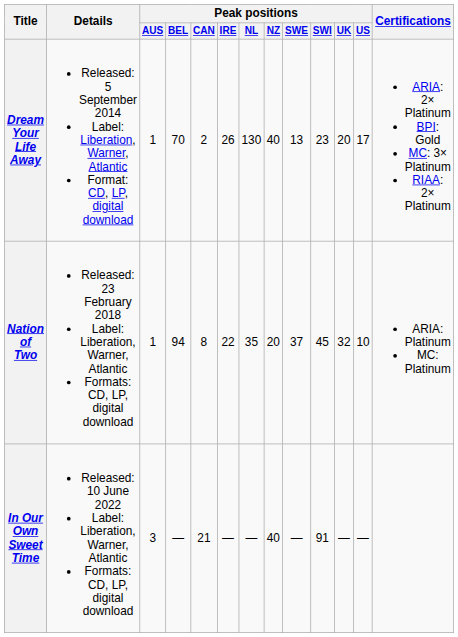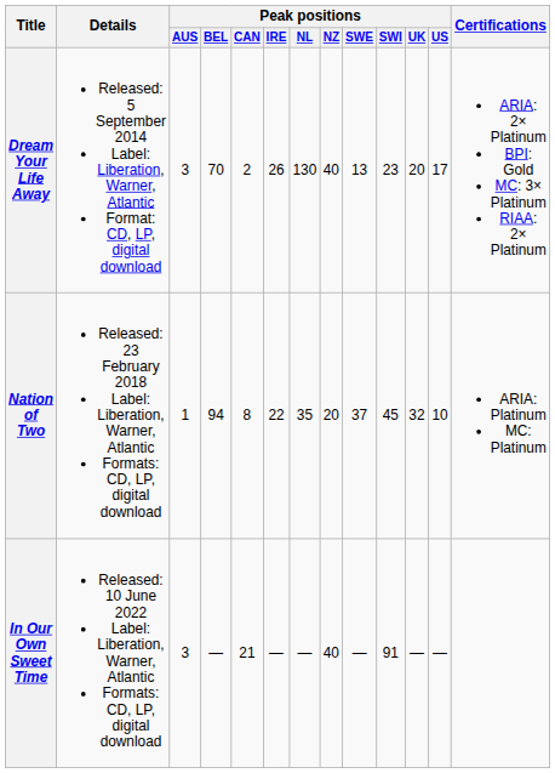 <table class="wikitable plainrowheaders" style="text-align:center;">
 <tr>
 <th scope="col" rowspan="2">Title</th>
 <th scope="col" rowspan="2">Details</th>
 <th scope="col" colspan="10">Peak positions</th>
 <th scope="col" rowspan="2"><a href='#'>Certifications</a></th>
 </tr>
 <tr>
 <th scope="col" style="width:3em;font-size:85%;"><a href='#'>AUS</a><br></th>
 <th scope="col" style="width:3em;font-size:85%;"><a href='#'>BEL</a><br></th>
 <th scope="col" style="width:3em;font-size:85%;"><a href='#'>CAN</a><br></th>
 <th scope="col" style="width:3em;font-size:85%;"><a href='#'>IRE</a><br></th>
 <th scope="col" style="width:3em;font-size:85%;"><a href='#'>NL</a><br></th>
 <th scope="col" style="width:3em;font-size:85%;"><a href='#'>NZ</a><br></th>
 <th scope="col" style="width:3em;font-size:85%;"><a href='#'>SWE</a><br></th>
 <th scope="col" style="width:3em;font-size:85%;"><a href='#'>SWI</a><br></th>
 <th scope="col" style="width:3em;font-size:85%;"><a href='#'>UK</a><br></th>
 <th scope="col" style="width:3em;font-size:85%;"><a href='#'>US</a><br></th>
 </tr>
 <tr>
 <th scope="row"><em><a href='#'>Dream Your Life Away</a></em></th>
 <td><br><ul><li>Released: 5 September 2014</li><li>Label: <a href='#'>Liberation</a>, <a href='#'>Warner</a>, <a href='#'>Atlantic</a></li><li>Format: <a href='#'>CD</a>, <a href='#'>LP</a>, <a href='#'>digital download</a></li></ul></td>
-<td>1</td>
+<td>3</td>
 <td>70</td>
 <td>2</td>
 <td>26</td>
 <td>130</td>
 <td>40</td>
 <td>13</td>
 <td>23</td>
 <td>20</td>
 <td>17</td>
 <td><br><ul><li><a href='#'>ARIA</a>: 2× Platinum</li><li><a href='#'>BPI</a>: Gold</li><li><a href='#'>MC</a>: 3× Platinum</li><li><a href='#'>RIAA</a>: 2× Platinum</li></ul></td>
 </tr>
 <tr>
 <th scope="row"><em><a href='#'>Nation of Two</a></em></th>
 <td><br><ul><li>Released: 23 February 2018</li><li>Label: Liberation, Warner, Atlantic</li><li>Formats: CD, LP, digital download</li></ul></td>
 <td>1</td>
 <td>94</td>
 <td>8</td>
 <td>22</td>
 <td>35</td>
 <td>20</td>
 <td>37</td>
 <td>45</td>
 <td>32</td>
 <td>10</td>
 <td><br><ul><li>ARIA: Platinum</li><li>MC: Platinum</li></ul></td>
 </tr>
 <tr>
 <th scope="row"><em><a href='#'>In Our Own Sweet Time</a></em></th>
 <td><br><ul><li>Released: 10 June 2022</li><li>Label: Liberation, Warner, Atlantic</li><li>Formats: CD, LP, digital download</li></ul></td>
 <td>3</td>
 <td>—</td>
 <td>21</td>
 <td>—</td>
 <td>—</td>
 <td>40</td>
 <td>—</td>
 <td>91</td>
 <td>—</td>
 <td>—</td>
 <td></td>
 </tr>
 </table>
